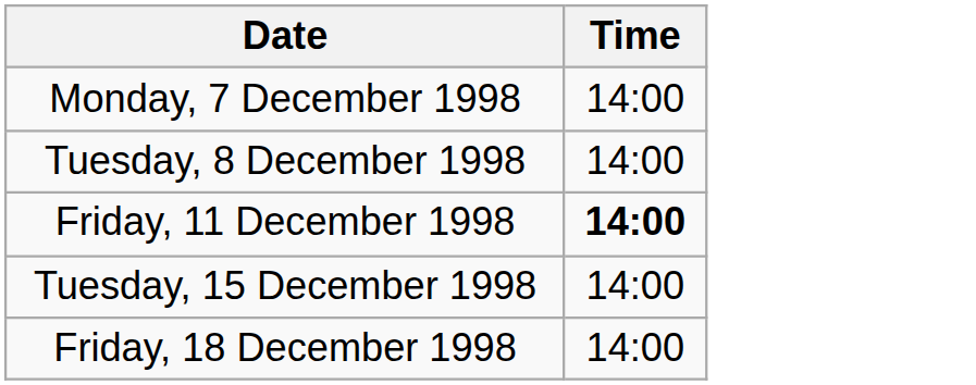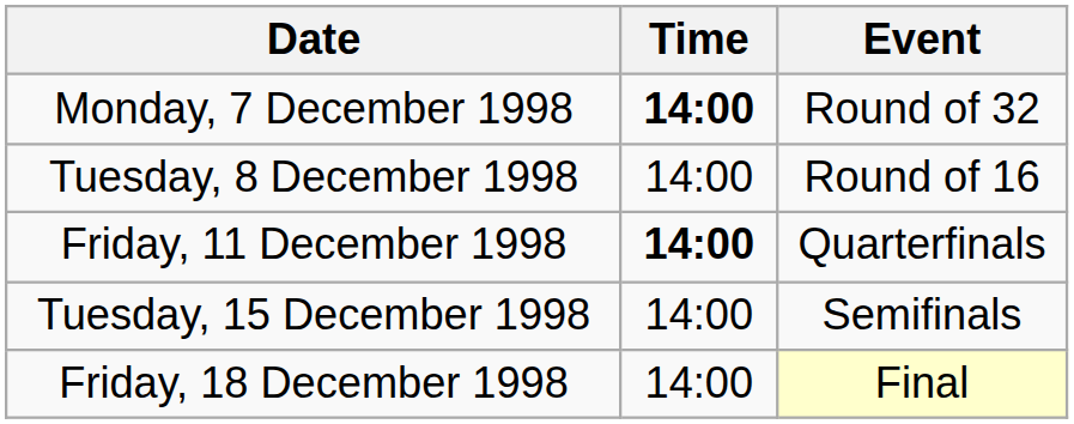 <table class = "wikitable" style="text-align:center;">
 <tr>
 <th width=220>Date</th>
 <th width=50>Time</th>
+<th width=100>Event</th>
 </tr>
 <tr>
 <td>Monday, 7 December 1998</td>
-<td>14:00</td>
+<td><strong>14:00</strong></td>
+<td>Round of 32</td>
 </tr>
 <tr>
 <td>Tuesday, 8 December 1998</td>
 <td>14:00</td>
+<td>Round of 16</td>
 </tr>
 <tr>
 <td>Friday, 11 December 1998</td>
 <td><strong>14:00</strong></td>
+<td>Quarterfinals</td>
 </tr>
 <tr>
 <td>Tuesday, 15 December 1998</td>
 <td>14:00</td>
+<td>Semifinals</td>
 </tr>
 <tr>
 <td>Friday, 18 December 1998</td>
 <td>14:00</td>
+<td bgcolor=ffffcc>Final</td>
 </tr>
 </table>
